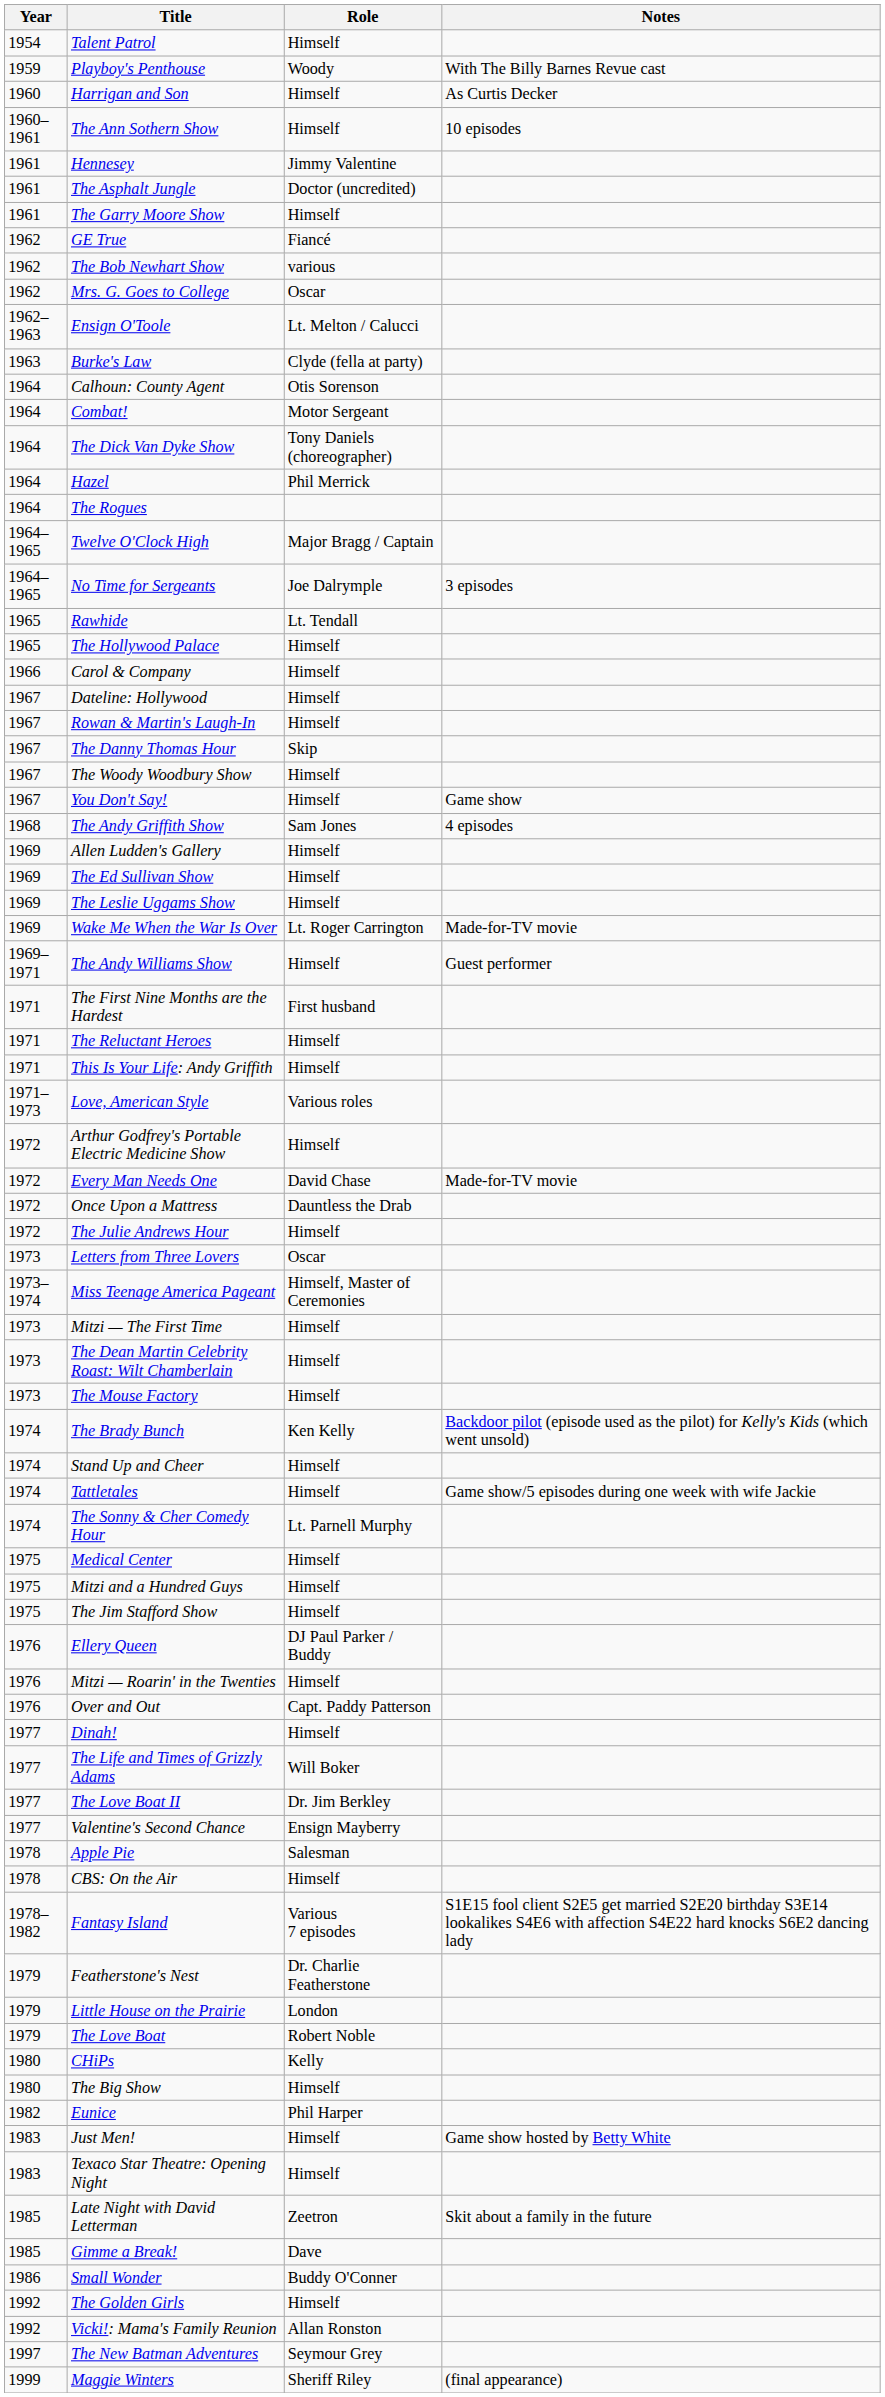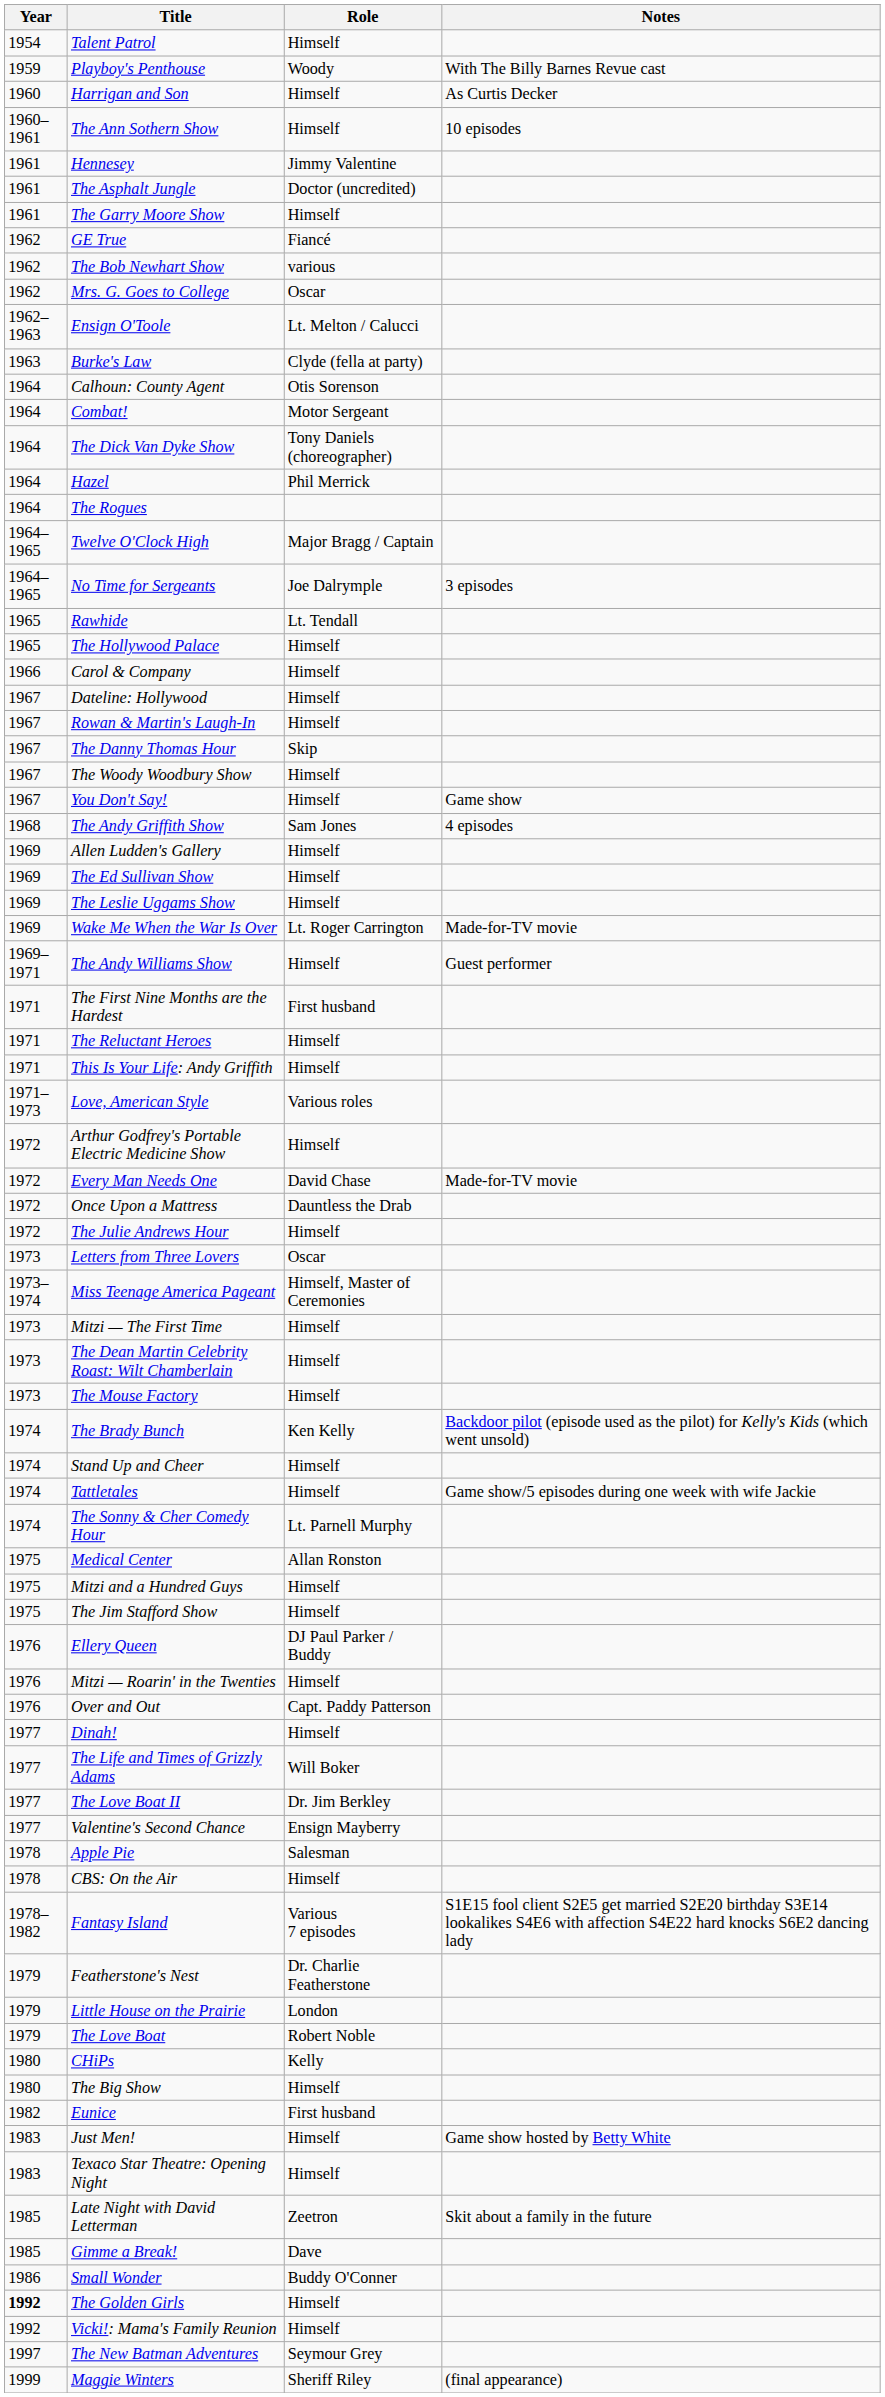 <table class="wikitable sortable">
 <tr>
 <th>Year</th>
 <th>Title</th>
 <th>Role</th>
 <th class="unsortable">Notes</th>
 </tr>
 <tr>
 <td>1954</td>
 <td><em><a href='#'>Talent Patrol</a></em></td>
 <td>Himself</td>
 <td></td>
 </tr>
 <tr>
 <td>1959</td>
 <td><em><a href='#'>Playboy's Penthouse</a></em></td>
 <td>Woody</td>
 <td>With The Billy Barnes Revue cast</td>
 </tr>
 <tr>
 <td>1960</td>
 <td><em><a href='#'>Harrigan and Son</a></em></td>
 <td>Himself</td>
 <td>As Curtis Decker</td>
 </tr>
 <tr>
 <td>1960–1961</td>
 <td><em><a href='#'>The Ann Sothern Show</a></em></td>
 <td>Himself</td>
 <td>10 episodes</td>
 </tr>
 <tr>
 <td>1961</td>
 <td><em><a href='#'>Hennesey</a></em></td>
 <td>Jimmy Valentine</td>
 <td></td>
 </tr>
 <tr>
 <td>1961</td>
 <td><em><a href='#'>The Asphalt Jungle</a></em></td>
 <td>Doctor (uncredited)</td>
 <td></td>
 </tr>
 <tr>
 <td>1961</td>
 <td><em><a href='#'>The Garry Moore Show</a></em></td>
 <td>Himself</td>
 <td></td>
 </tr>
 <tr>
 <td>1962</td>
 <td><em><a href='#'>GE True</a></em></td>
 <td>Fiancé</td>
 <td></td>
 </tr>
 <tr>
 <td>1962</td>
 <td><em><a href='#'>The Bob Newhart Show</a></em></td>
 <td>various</td>
 <td></td>
 </tr>
 <tr>
 <td>1962</td>
 <td><em><a href='#'>Mrs. G. Goes to College</a></em></td>
 <td>Oscar</td>
 <td></td>
 </tr>
 <tr>
 <td>1962–1963</td>
 <td><em><a href='#'>Ensign O'Toole</a></em></td>
 <td>Lt. Melton / Calucci</td>
 <td></td>
 </tr>
 <tr>
 <td>1963</td>
 <td><em><a href='#'>Burke's Law</a></em></td>
 <td>Clyde (fella at party)</td>
 <td></td>
 </tr>
 <tr>
 <td>1964</td>
 <td><em>Calhoun: County Agent</em></td>
 <td>Otis Sorenson</td>
 <td></td>
 </tr>
 <tr>
 <td>1964</td>
 <td><em><a href='#'>Combat!</a></em></td>
 <td>Motor Sergeant</td>
 <td></td>
 </tr>
 <tr>
 <td>1964</td>
 <td><em><a href='#'>The Dick Van Dyke Show</a></em></td>
 <td>Tony Daniels (choreographer)</td>
 <td></td>
 </tr>
 <tr>
 <td>1964</td>
 <td><em><a href='#'>Hazel</a></em></td>
 <td>Phil Merrick</td>
 <td></td>
 </tr>
 <tr>
 <td>1964</td>
 <td><em><a href='#'>The Rogues</a></em></td>
 <td></td>
 <td></td>
 </tr>
 <tr>
 <td>1964–1965</td>
 <td><em><a href='#'>Twelve O'Clock High</a></em></td>
 <td>Major Bragg / Captain</td>
 <td></td>
 </tr>
 <tr>
 <td>1964–1965</td>
 <td><em><a href='#'>No Time for Sergeants</a></em></td>
 <td>Joe Dalrymple</td>
 <td>3 episodes</td>
 </tr>
 <tr>
 <td>1965</td>
 <td><em><a href='#'>Rawhide</a></em></td>
 <td>Lt. Tendall</td>
 <td></td>
 </tr>
 <tr>
 <td>1965</td>
 <td><em><a href='#'>The Hollywood Palace</a></em></td>
 <td>Himself</td>
 <td></td>
 </tr>
 <tr>
 <td>1966</td>
 <td><em>Carol & Company</em></td>
 <td>Himself</td>
 <td></td>
 </tr>
 <tr>
 <td>1967</td>
 <td><em>Dateline: Hollywood</em></td>
 <td>Himself</td>
 <td></td>
 </tr>
 <tr>
 <td>1967</td>
 <td><em><a href='#'>Rowan & Martin's Laugh-In</a></em></td>
 <td>Himself</td>
 <td></td>
 </tr>
 <tr>
 <td>1967</td>
 <td><em><a href='#'>The Danny Thomas Hour</a></em></td>
 <td>Skip</td>
 <td></td>
 </tr>
 <tr>
 <td>1967</td>
 <td><em>The Woody Woodbury Show</em></td>
 <td>Himself</td>
 <td></td>
 </tr>
 <tr>
 <td>1967</td>
 <td><em><a href='#'>You Don't Say!</a></em></td>
 <td>Himself</td>
 <td>Game show</td>
 </tr>
 <tr>
 <td>1968</td>
 <td><em><a href='#'>The Andy Griffith Show</a></em></td>
 <td>Sam Jones</td>
 <td>4 episodes</td>
 </tr>
 <tr>
 <td>1969</td>
 <td><em>Allen Ludden's Gallery</em></td>
 <td>Himself</td>
 <td></td>
 </tr>
 <tr>
 <td>1969</td>
 <td><em><a href='#'>The Ed Sullivan Show</a></em></td>
 <td>Himself</td>
 <td></td>
 </tr>
 <tr>
 <td>1969</td>
 <td><em><a href='#'>The Leslie Uggams Show</a></em></td>
 <td>Himself</td>
 <td></td>
 </tr>
 <tr>
 <td>1969</td>
 <td><em><a href='#'>Wake Me When the War Is Over</a></em></td>
 <td>Lt. Roger Carrington</td>
 <td>Made-for-TV movie</td>
 </tr>
 <tr>
 <td>1969–1971</td>
 <td><em><a href='#'>The Andy Williams Show</a></em></td>
 <td>Himself</td>
 <td>Guest performer</td>
 </tr>
 <tr>
 <td>1971</td>
 <td><em>The First Nine Months are the Hardest</em></td>
 <td>First husband</td>
 <td></td>
 </tr>
 <tr>
 <td>1971</td>
 <td><em><a href='#'>The Reluctant Heroes</a></em></td>
 <td>Himself</td>
 <td></td>
 </tr>
 <tr>
 <td>1971</td>
 <td><em><a href='#'>This Is Your Life</a>: Andy Griffith</em></td>
 <td>Himself</td>
 <td></td>
 </tr>
 <tr>
 <td>1971–1973</td>
 <td><em><a href='#'>Love, American Style</a></em></td>
 <td>Various roles</td>
 <td></td>
 </tr>
 <tr>
 <td>1972</td>
 <td><em>Arthur Godfrey's Portable Electric Medicine Show</em></td>
 <td>Himself</td>
 <td></td>
 </tr>
 <tr>
 <td>1972</td>
 <td><em><a href='#'>Every Man Needs One</a></em></td>
 <td>David Chase</td>
 <td>Made-for-TV movie</td>
 </tr>
 <tr>
 <td>1972</td>
 <td><em>Once Upon a Mattress</em></td>
 <td>Dauntless the Drab</td>
 <td></td>
 </tr>
 <tr>
 <td>1972</td>
 <td><em><a href='#'>The Julie Andrews Hour</a></em></td>
 <td>Himself</td>
 <td></td>
 </tr>
 <tr>
 <td>1973</td>
 <td><em><a href='#'>Letters from Three Lovers</a></em></td>
 <td>Oscar</td>
 <td></td>
 </tr>
 <tr>
 <td>1973–1974</td>
 <td><em><a href='#'>Miss Teenage America Pageant</a></em></td>
 <td>Himself, Master of Ceremonies</td>
 <td></td>
 </tr>
 <tr>
 <td>1973</td>
 <td><em>Mitzi — The First Time</em></td>
 <td>Himself</td>
 <td></td>
 </tr>
 <tr>
 <td>1973</td>
 <td><em><a href='#'>The Dean Martin Celebrity Roast: Wilt Chamberlain</a></em></td>
 <td>Himself</td>
 <td></td>
 </tr>
 <tr>
 <td>1973</td>
 <td><em><a href='#'>The Mouse Factory</a></em></td>
 <td>Himself</td>
 <td></td>
 </tr>
 <tr>
 <td>1974</td>
 <td><em><a href='#'>The Brady Bunch</a></em></td>
 <td>Ken Kelly</td>
 <td><a href='#'>Backdoor pilot</a> (episode used as the pilot) for <em>Kelly's Kids</em> (which went unsold)</td>
 </tr>
 <tr>
 <td>1974</td>
 <td><em>Stand Up and Cheer</em></td>
 <td>Himself</td>
 <td></td>
 </tr>
 <tr>
 <td>1974</td>
 <td><em><a href='#'>Tattletales</a></em></td>
 <td>Himself</td>
 <td>Game show/5 episodes during one week with wife Jackie</td>
 </tr>
 <tr>
 <td>1974</td>
 <td><em><a href='#'>The Sonny & Cher Comedy Hour</a></em></td>
 <td>Lt. Parnell Murphy</td>
 <td></td>
 </tr>
 <tr>
 <td>1975</td>
 <td><em><a href='#'>Medical Center</a></em></td>
-<td>Himself</td>
+<td>Allan Ronston</td>
 <td></td>
 </tr>
 <tr>
 <td>1975</td>
 <td><em>Mitzi and a Hundred Guys</em></td>
 <td>Himself</td>
 <td></td>
 </tr>
 <tr>
 <td>1975</td>
 <td><em>The Jim Stafford Show</em></td>
 <td>Himself</td>
 <td></td>
 </tr>
 <tr>
 <td>1976</td>
 <td><em><a href='#'>Ellery Queen</a></em></td>
 <td>DJ Paul Parker / Buddy</td>
 <td></td>
 </tr>
 <tr>
 <td>1976</td>
 <td><em>Mitzi — Roarin' in the Twenties</em></td>
 <td>Himself</td>
 <td></td>
 </tr>
 <tr>
 <td>1976</td>
 <td><em>Over and Out</em></td>
 <td>Capt. Paddy Patterson</td>
 <td></td>
 </tr>
 <tr>
 <td>1977</td>
 <td><em><a href='#'>Dinah!</a></em></td>
 <td>Himself</td>
 <td></td>
 </tr>
 <tr>
 <td>1977</td>
 <td><em><a href='#'>The Life and Times of Grizzly Adams</a></em></td>
 <td>Will Boker</td>
 <td></td>
 </tr>
 <tr>
 <td>1977</td>
 <td><em><a href='#'>The Love Boat II</a></em></td>
 <td>Dr. Jim Berkley</td>
 <td></td>
 </tr>
 <tr>
 <td>1977</td>
 <td><em>Valentine's Second Chance</em></td>
 <td>Ensign Mayberry</td>
 <td></td>
 </tr>
 <tr>
 <td>1978</td>
 <td><em><a href='#'>Apple Pie</a></em></td>
 <td>Salesman</td>
 <td></td>
 </tr>
 <tr>
 <td>1978</td>
 <td><em>CBS: On the Air</em></td>
 <td>Himself</td>
 <td></td>
 </tr>
 <tr>
 <td>1978–1982</td>
 <td><em><a href='#'>Fantasy Island</a></em></td>
 <td>Various<br>7 episodes</td>
 <td>S1E15 fool client S2E5 get married S2E20 birthday S3E14 lookalikes S4E6 with affection S4E22 hard knocks S6E2 dancing lady</td>
 </tr>
 <tr>
 <td>1979</td>
 <td><em>Featherstone's Nest</em></td>
 <td>Dr. Charlie Featherstone</td>
 <td></td>
 </tr>
 <tr>
 <td>1979</td>
 <td><em><a href='#'>Little House on the Prairie</a></em></td>
 <td>London</td>
 <td></td>
 </tr>
 <tr>
 <td>1979</td>
 <td><em><a href='#'>The Love Boat</a></em></td>
 <td>Robert Noble</td>
 <td></td>
 </tr>
 <tr>
 <td>1980</td>
 <td><em><a href='#'>CHiPs</a></em></td>
 <td>Kelly</td>
 <td></td>
 </tr>
 <tr>
 <td>1980</td>
 <td><em>The Big Show</em></td>
 <td>Himself</td>
 <td></td>
 </tr>
 <tr>
 <td>1982</td>
 <td><em><a href='#'>Eunice</a></em></td>
-<td>Phil Harper</td>
+<td>First husband</td>
 <td></td>
 </tr>
 <tr>
 <td>1983</td>
 <td><em>Just Men!</em></td>
 <td>Himself</td>
 <td>Game show hosted by <a href='#'>Betty White</a></td>
 </tr>
 <tr>
 <td>1983</td>
 <td><em>Texaco Star Theatre: Opening Night</em></td>
 <td>Himself</td>
 <td></td>
 </tr>
 <tr>
 <td>1985</td>
 <td><em>Late Night with David Letterman</em></td>
 <td>Zeetron</td>
 <td>Skit about a family in the future</td>
 </tr>
 <tr>
 <td>1985</td>
 <td><em><a href='#'>Gimme a Break!</a></em></td>
 <td>Dave</td>
 <td></td>
 </tr>
 <tr>
 <td>1986</td>
 <td><em><a href='#'>Small Wonder</a></em></td>
 <td>Buddy O'Conner</td>
 <td></td>
 </tr>
 <tr>
-<td>1992</td>
+<td><strong>1992</strong></td>
 <td><em><a href='#'>The Golden Girls</a></em></td>
 <td>Himself</td>
 <td></td>
 </tr>
 <tr>
 <td>1992</td>
 <td><em><a href='#'>Vicki!</a>: Mama's Family Reunion</em></td>
-<td>Allan Ronston</td>
+<td>Himself</td>
 <td></td>
 </tr>
 <tr>
 <td>1997</td>
 <td><em><a href='#'>The New Batman Adventures</a></em></td>
 <td>Seymour Grey</td>
 <td></td>
 </tr>
 <tr>
 <td>1999</td>
 <td><em><a href='#'>Maggie Winters</a></em></td>
 <td>Sheriff Riley</td>
 <td>(final appearance)</td>
 </tr>
 <tr>
 </tr>
 </table>
